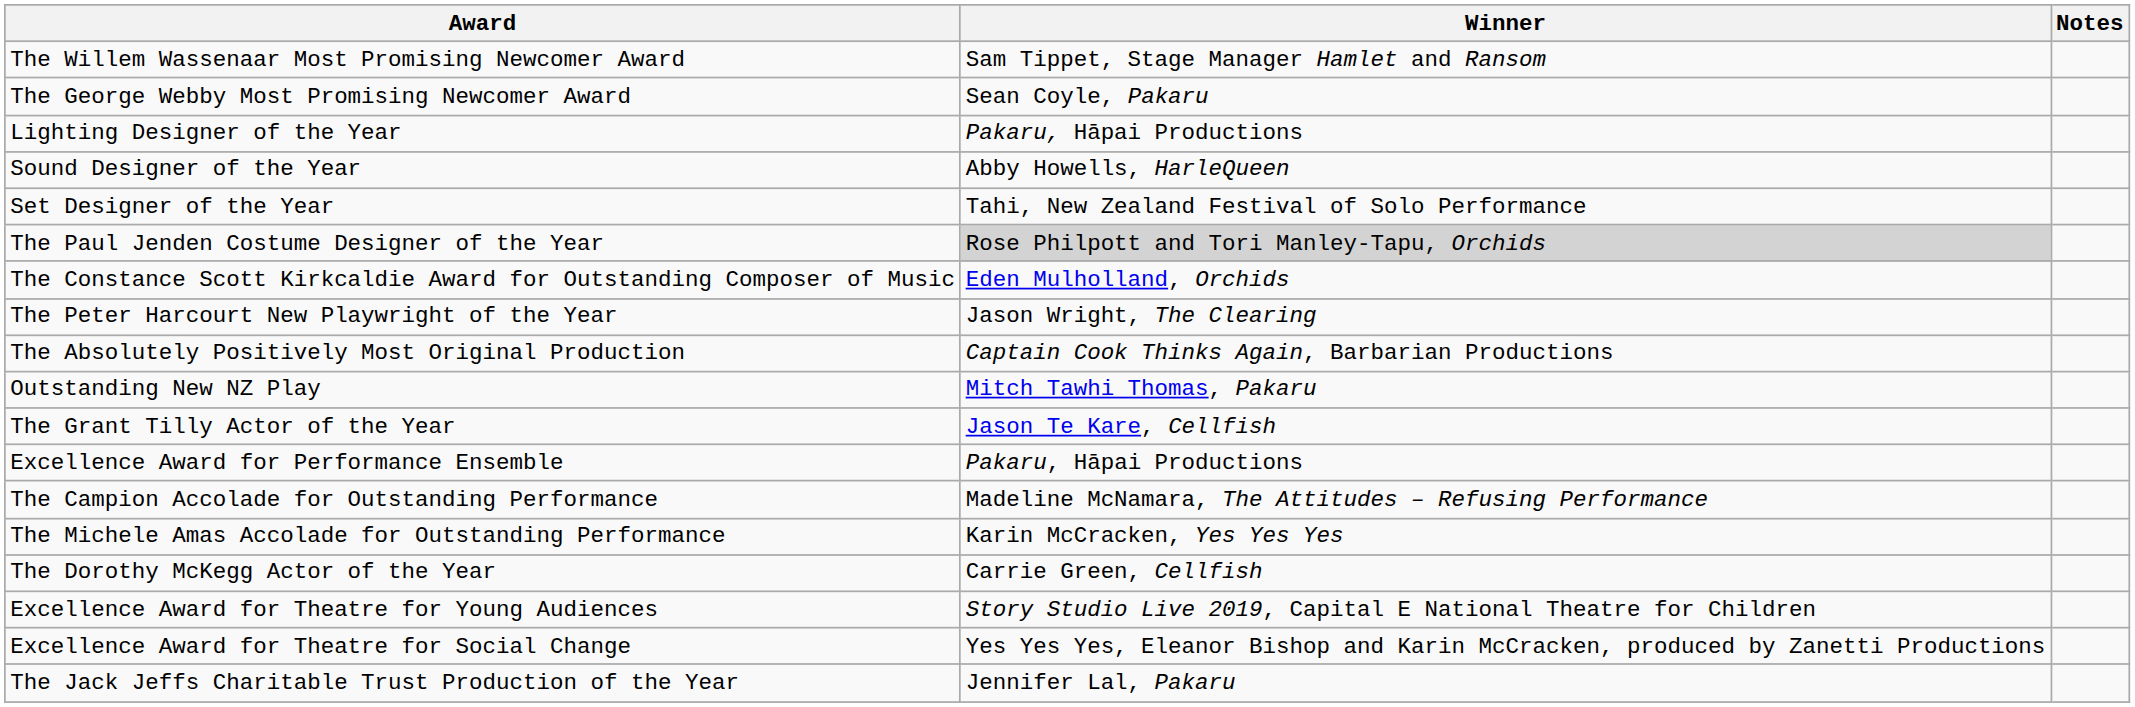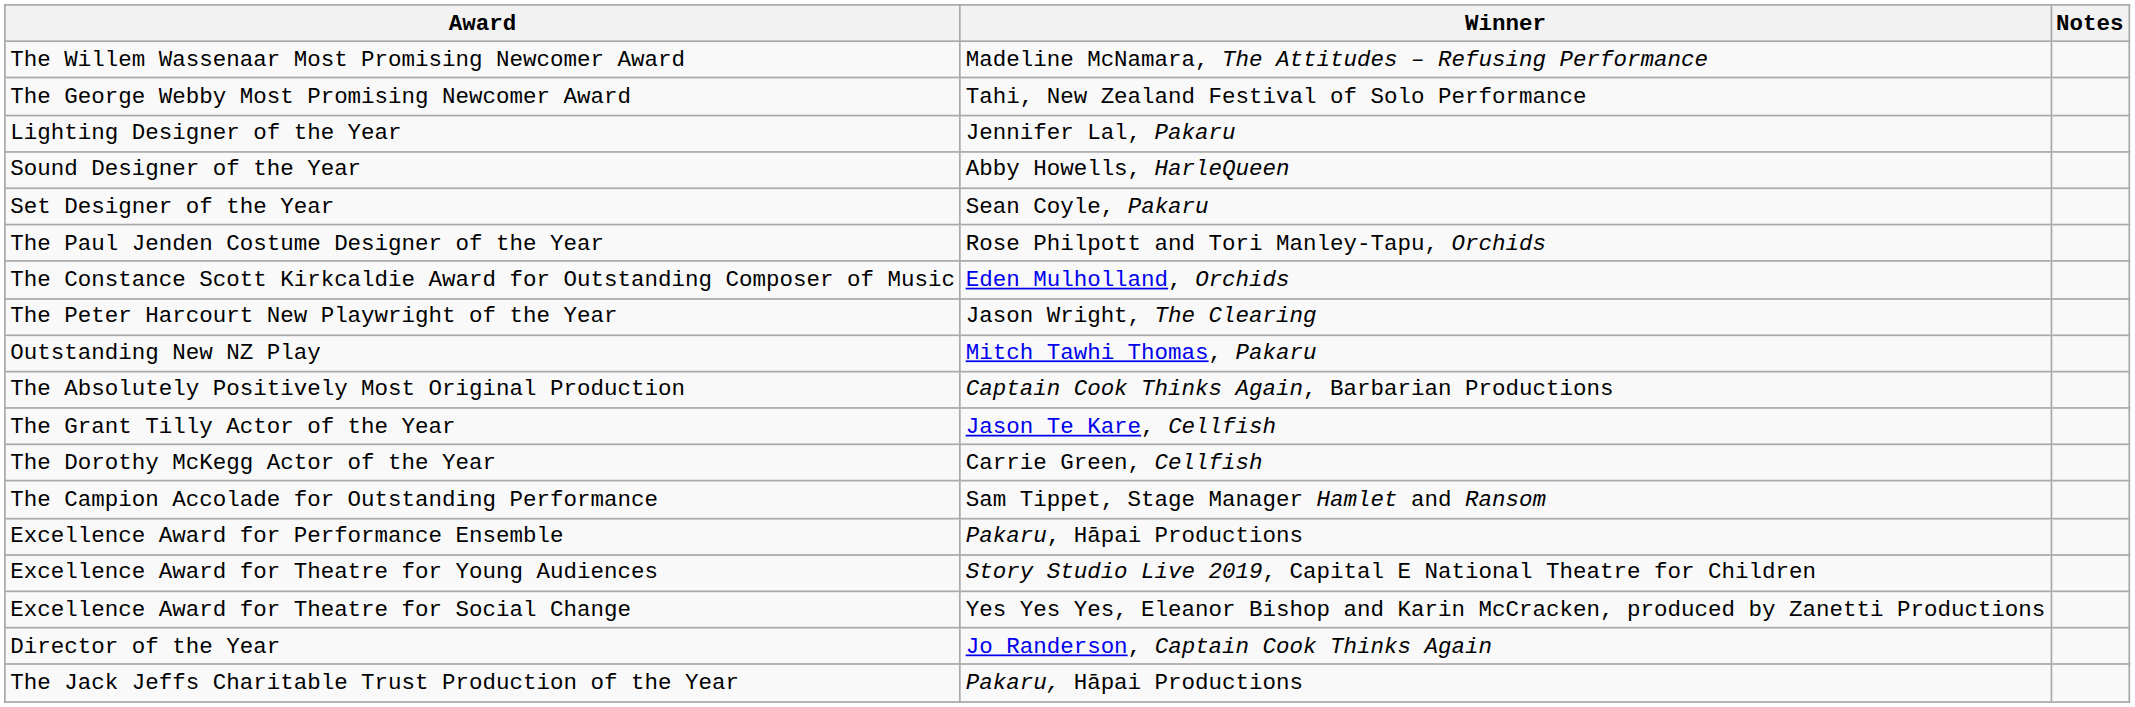 <table class="wikitable">
 <tr>
 <th>Award</th>
 <th>Winner</th>
 <th>Notes</th>
 </tr>
 <tr>
 <td>The Willem Wassenaar Most Promising Newcomer Award</td>
-<td>Sam Tippet, Stage Manager <em>Hamlet</em> and <em>Ransom</em></td>
+<td>Madeline McNamara, <em>The Attitudes – Refusing Performance</em></td>
 <td></td>
 </tr>
 <tr>
 <td>The George Webby Most Promising Newcomer Award</td>
-<td>Sean Coyle, <em>Pakaru</em></td>
+<td>Tahi, New Zealand Festival of Solo Performance</td>
 <td></td>
 </tr>
 <tr>
 <td>Lighting Designer of the Year</td>
-<td><em>Pakaru,</em> Hāpai Productions</td>
+<td>Jennifer Lal, <em>Pakaru</em></td>
 <td></td>
 </tr>
 <tr>
 <td>Sound Designer of the Year</td>
 <td>Abby Howells, <em>HarleQueen</em></td>
 <td></td>
 </tr>
 <tr>
 <td>Set Designer of the Year</td>
-<td>Tahi, New Zealand Festival of Solo Performance</td>
+<td>Sean Coyle, <em>Pakaru</em></td>
 <td></td>
 </tr>
 <tr>
 <td>The Paul Jenden Costume Designer of the Year</td>
-<td style="background: lightgrey;">Rose Philpott and Tori Manley-Tapu, <em>Orchids</em></td>
+<td>Rose Philpott and Tori Manley-Tapu, <em>Orchids</em></td>
 <td></td>
 </tr>
 <tr>
 <td>The Constance Scott Kirkcaldie Award for Outstanding Composer of Music</td>
 <td><a href='#'>Eden Mulholland</a>, <em>Orchids</em></td>
 <td></td>
 </tr>
 <tr>
 <td>The Peter Harcourt New Playwright of the Year</td>
 <td>Jason Wright, <em>The Clearing</em></td>
 <td></td>
 </tr>
 <tr>
-<td>The Absolutely Positively Most Original Production</td>
-<td><em>Captain Cook Thinks Again</em>, Barbarian Productions</td>
+<td>Outstanding New NZ Play</td>
+<td><a href='#'>Mitch Tawhi Thomas</a>, <em>Pakaru</em></td>
 <td></td>
 </tr>
 <tr>
-<td>Outstanding New NZ Play</td>
-<td><a href='#'>Mitch Tawhi Thomas</a>, <em>Pakaru</em></td>
+<td>The Absolutely Positively Most Original Production</td>
+<td><em>Captain Cook Thinks Again</em>, Barbarian Productions</td>
 <td></td>
 </tr>
 <tr>
 <td>The Grant Tilly Actor of the Year</td>
 <td><a href='#'>Jason Te Kare</a>, <em>Cellfish</em></td>
 <td></td>
 </tr>
 <tr>
-<td>Excellence Award for Performance Ensemble</td>
-<td><em>Pakaru</em>, Hāpai Productions</td>
+<td>The Dorothy McKegg Actor of the Year</td>
+<td>Carrie Green, <em>Cellfish</em></td>
 <td></td>
 </tr>
 <tr>
 <td>The Campion Accolade for Outstanding Performance</td>
-<td>Madeline McNamara, <em>The Attitudes – Refusing Performance</em></td>
+<td>Sam Tippet, Stage Manager <em>Hamlet</em> and <em>Ransom</em></td>
 <td></td>
 </tr>
 <tr>
-<td>The Michele Amas Accolade for Outstanding Performance</td>
-<td>Karin McCracken, <em>Yes Yes Yes</em></td>
-<td></td>
-</tr>
-<tr>
-<td>The Dorothy McKegg Actor of the Year</td>
-<td>Carrie Green, <em>Cellfish</em></td>
+<td>Excellence Award for Performance Ensemble</td>
+<td><em>Pakaru</em>, Hāpai Productions</td>
 <td></td>
 </tr>
 <tr>
 <td>Excellence Award for Theatre for Young Audiences</td>
 <td><em>Story Studio Live 2019</em>, Capital E National Theatre for Children</td>
 <td></td>
 </tr>
 <tr>
 <td>Excellence Award for Theatre for Social Change</td>
 <td>Yes Yes Yes, Eleanor Bishop and Karin McCracken, produced by Zanetti Productions</td>
 <td></td>
 </tr>
 <tr>
+<td>Director of the Year</td>
+<td><a href='#'>Jo Randerson</a>, <em>Captain Cook Thinks Again</em></td>
+<td></td>
+</tr>
+<tr>
 <td>The Jack Jeffs Charitable Trust Production of the Year</td>
-<td>Jennifer Lal, <em>Pakaru</em></td>
+<td><em>Pakaru,</em> Hāpai Productions</td>
 <td></td>
 </tr>
 </table>
